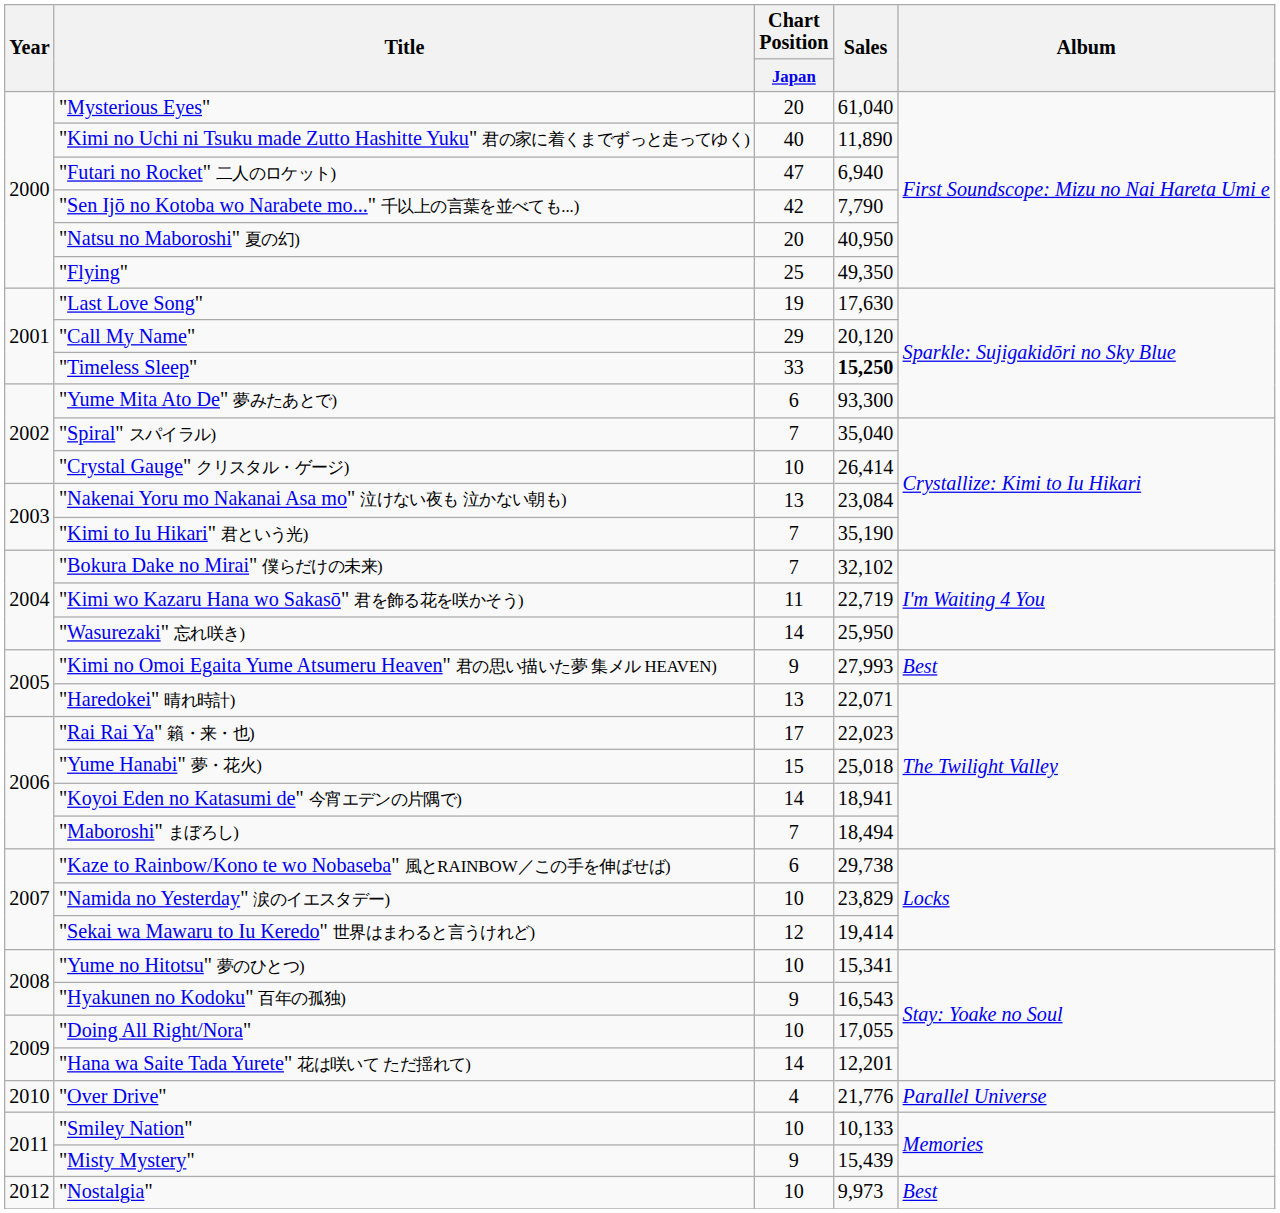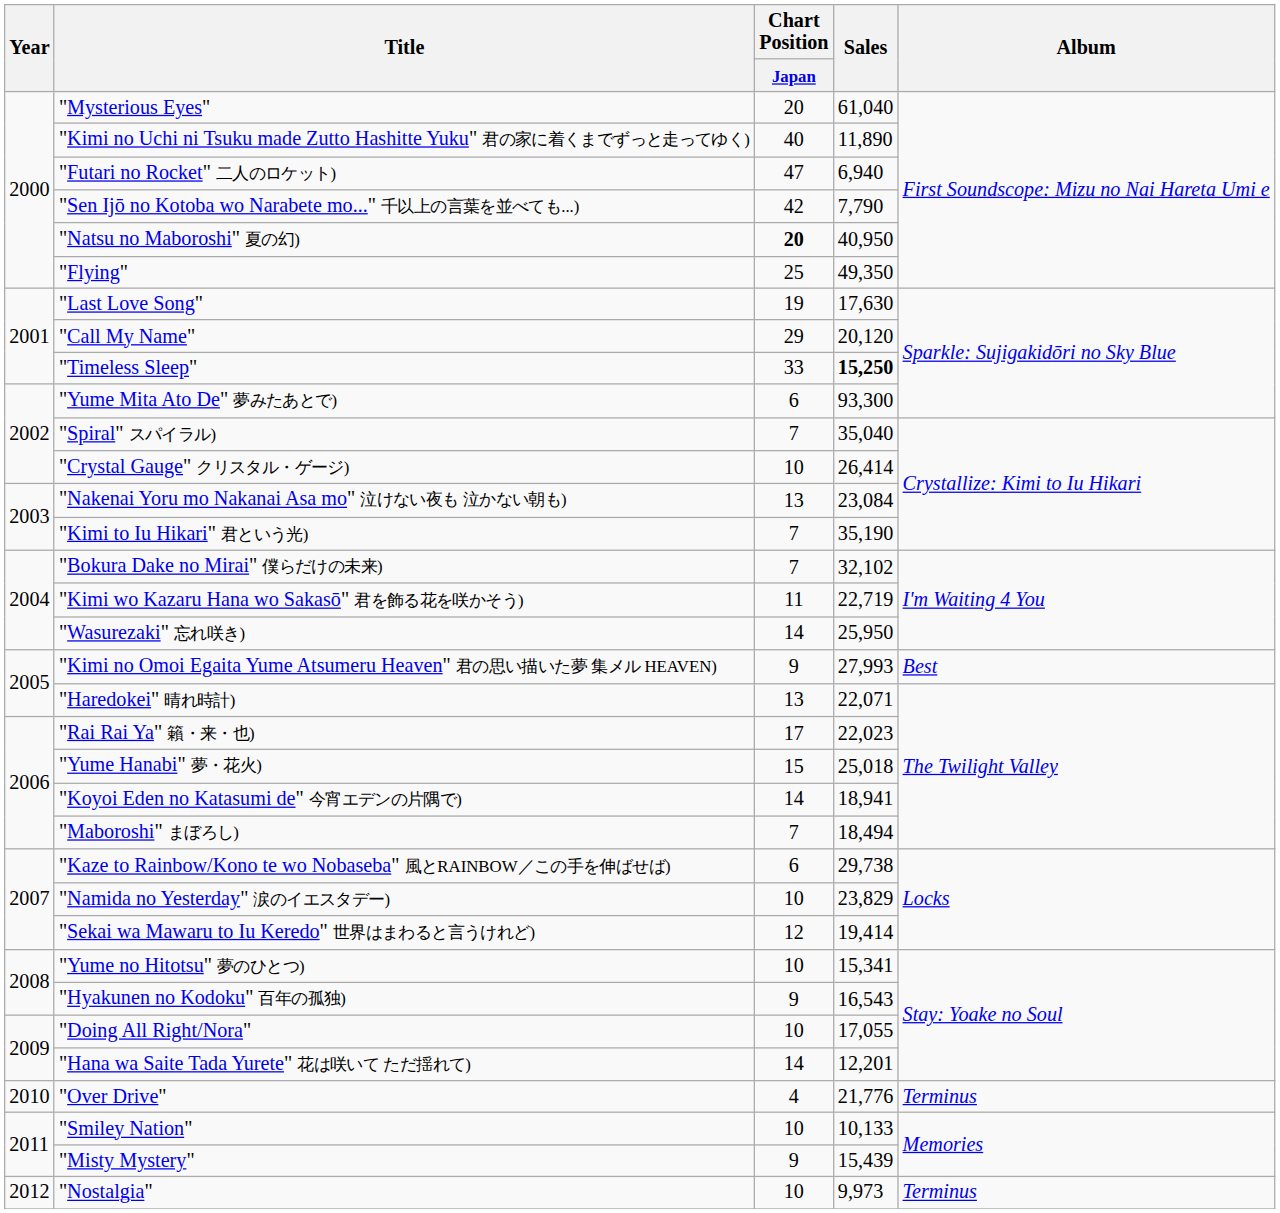 <table class="wikitable">
 <tr>
 <th rowspan="2">Year</th>
 <th rowspan="2">Title</th>
 <th>Chart Position</th>
 <th rowspan="2">Sales</th>
 <th rowspan="2">Album</th>
 </tr>
 <tr>
 <th width="30"><small><a href='#'>Japan</a></small><br></th>
 </tr>
 <tr>
 <td rowspan="6">2000</td>
 <td>"<a href='#'>Mysterious Eyes</a>"</td>
 <td align="center">20</td>
 <td>61,040</td>
 <td rowspan="6"><em><a href='#'>First Soundscope: Mizu no Nai Hareta Umi e</a></em></td>
 </tr>
 <tr>
 <td>"<a href='#'>Kimi no Uchi ni Tsuku made Zutto Hashitte Yuku</a>" <small>君の家に着くまでずっと走ってゆく)</small></td>
 <td align="center">40</td>
 <td>11,890</td>
 </tr>
 <tr>
 <td>"<a href='#'>Futari no Rocket</a>" <small>二人のロケット)</small></td>
 <td align="center">47</td>
 <td>6,940</td>
 </tr>
 <tr>
 <td>"<a href='#'>Sen Ijō no Kotoba wo Narabete mo...</a>" <small>千以上の言葉を並べても...)</small></td>
 <td align="center">42</td>
 <td>7,790</td>
 </tr>
 <tr>
 <td>"<a href='#'>Natsu no Maboroshi</a>" <small>夏の幻)</small></td>
-<td align="center">20</td>
+<td align="center"><strong>20</strong></td>
 <td>40,950</td>
 </tr>
 <tr>
 <td>"<a href='#'>Flying</a>"</td>
 <td align="center">25</td>
 <td>49,350</td>
 </tr>
 <tr>
 <td rowspan="3">2001</td>
 <td>"<a href='#'>Last Love Song</a>"</td>
 <td align="center">19</td>
 <td>17,630</td>
 <td rowspan="4"><em><a href='#'>Sparkle: Sujigakidōri no Sky Blue</a></em></td>
 </tr>
 <tr>
 <td>"<a href='#'>Call My Name</a>"</td>
 <td align="center">29</td>
 <td>20,120</td>
 </tr>
 <tr>
 <td>"<a href='#'>Timeless Sleep</a>"</td>
 <td align="center">33</td>
 <td><strong>15,250</strong></td>
 </tr>
 <tr>
 <td rowspan="3">2002</td>
 <td>"<a href='#'>Yume Mita Ato De</a>" <small>夢みたあとで)</small></td>
 <td align="center">6</td>
 <td>93,300</td>
 </tr>
 <tr>
 <td>"<a href='#'>Spiral</a>" <small>スパイラル)</small></td>
 <td align="center">7</td>
 <td>35,040</td>
 <td rowspan="4"><em><a href='#'>Crystallize: Kimi to Iu Hikari</a></em></td>
 </tr>
 <tr>
 <td>"<a href='#'>Crystal Gauge</a>" <small>クリスタル・ゲージ)</small></td>
 <td align="center">10</td>
 <td>26,414</td>
 </tr>
 <tr>
 <td rowspan="2">2003</td>
 <td>"<a href='#'>Nakenai Yoru mo Nakanai Asa mo</a>" <small>泣けない夜も 泣かない朝も)</small></td>
 <td align="center">13</td>
 <td>23,084</td>
 </tr>
 <tr>
 <td>"<a href='#'>Kimi to Iu Hikari</a>" <small>君という光)</small></td>
 <td align="center">7</td>
 <td>35,190</td>
 </tr>
 <tr>
 <td rowspan="3">2004</td>
 <td>"<a href='#'>Bokura Dake no Mirai</a>" <small>僕らだけの未来)</small></td>
 <td align="center">7</td>
 <td>32,102</td>
 <td rowspan="3"><em><a href='#'>I'm Waiting 4 You</a></em></td>
 </tr>
 <tr>
 <td>"<a href='#'>Kimi wo Kazaru Hana wo Sakasō</a>" <small>君を飾る花を咲かそう)</small></td>
 <td align="center">11</td>
 <td>22,719</td>
 </tr>
 <tr>
 <td>"<a href='#'>Wasurezaki</a>" <small>忘れ咲き)</small></td>
 <td align="center">14</td>
 <td>25,950</td>
 </tr>
 <tr>
 <td rowspan="2">2005</td>
 <td>"<a href='#'>Kimi no Omoi Egaita Yume Atsumeru Heaven</a>" <small>君の思い描いた夢 集メル HEAVEN)</small></td>
 <td align="center">9</td>
 <td>27,993</td>
 <td><em><a href='#'>Best</a></em></td>
 </tr>
 <tr>
 <td>"<a href='#'>Haredokei</a>" <small>晴れ時計)</small></td>
 <td align="center">13</td>
 <td>22,071</td>
 <td rowspan="5"><em><a href='#'>The Twilight Valley</a></em></td>
 </tr>
 <tr>
 <td rowspan="4">2006</td>
 <td>"<a href='#'>Rai Rai Ya</a>" <small>籟・来・也)</small></td>
 <td align="center">17</td>
 <td>22,023</td>
 </tr>
 <tr>
 <td>"<a href='#'>Yume Hanabi</a>" <small>夢・花火)</small></td>
 <td align="center">15</td>
 <td>25,018</td>
 </tr>
 <tr>
 <td>"<a href='#'>Koyoi Eden no Katasumi de</a>" <small>今宵エデンの片隅で)</small></td>
 <td align="center">14</td>
 <td>18,941</td>
 </tr>
 <tr>
 <td>"<a href='#'>Maboroshi</a>" <small>まぼろし)</small></td>
 <td align="center">7</td>
 <td>18,494</td>
 </tr>
 <tr>
 <td rowspan="3">2007</td>
 <td>"<a href='#'>Kaze to Rainbow/Kono te wo Nobaseba</a>" <small>風とRAINBOW／この手を伸ばせば)</small></td>
 <td align="center">6</td>
 <td>29,738</td>
 <td rowspan="3"><em><a href='#'>Locks</a></em></td>
 </tr>
 <tr>
 <td>"<a href='#'>Namida no Yesterday</a>" <small>涙のイエスタデー)</small></td>
 <td align="center">10</td>
 <td>23,829</td>
 </tr>
 <tr>
 <td>"<a href='#'>Sekai wa Mawaru to Iu Keredo</a>" <small>世界はまわると言うけれど)</small></td>
 <td align="center">12</td>
 <td>19,414</td>
 </tr>
 <tr>
 <td rowspan="2">2008</td>
 <td>"<a href='#'>Yume no Hitotsu</a>" <small>夢のひとつ)</small></td>
 <td align="center">10</td>
 <td>15,341</td>
 <td rowspan="4"><em><a href='#'>Stay: Yoake no Soul</a></em></td>
 </tr>
 <tr>
 <td>"<a href='#'>Hyakunen no Kodoku</a>" <small>百年の孤独)</small></td>
 <td align="center">9</td>
 <td>16,543</td>
 </tr>
 <tr>
 <td rowspan="2">2009</td>
 <td>"<a href='#'>Doing All Right/Nora</a>"</td>
 <td align="center">10</td>
 <td>17,055</td>
 </tr>
 <tr>
 <td>"<a href='#'>Hana wa Saite Tada Yurete</a>" <small>花は咲いて ただ揺れて)</small></td>
 <td align="center">14</td>
 <td>12,201</td>
 </tr>
 <tr>
 <td rowspan="1">2010</td>
 <td>"<a href='#'>Over Drive</a>"</td>
 <td align="center">4</td>
 <td>21,776</td>
-<td><em><a href='#'>Parallel Universe</a></em></td>
+<td><em><a href='#'>Terminus</a></em></td>
 </tr>
 <tr>
 <td rowspan="2">2011</td>
 <td>"<a href='#'>Smiley Nation</a>"</td>
 <td align="center">10</td>
 <td>10,133</td>
 <td rowspan="2"><em><a href='#'>Memories</a></em></td>
 </tr>
 <tr>
 <td>"<a href='#'>Misty Mystery</a>"</td>
 <td align="center">9</td>
 <td>15,439</td>
 </tr>
 <tr>
 <td>2012</td>
 <td>"<a href='#'>Nostalgia</a>"</td>
 <td align="center">10</td>
 <td>9,973</td>
-<td><em><a href='#'>Best</a></em></td>
+<td><em><a href='#'>Terminus</a></em></td>
 </tr>
 <tr>
 </tr>
 </table>
